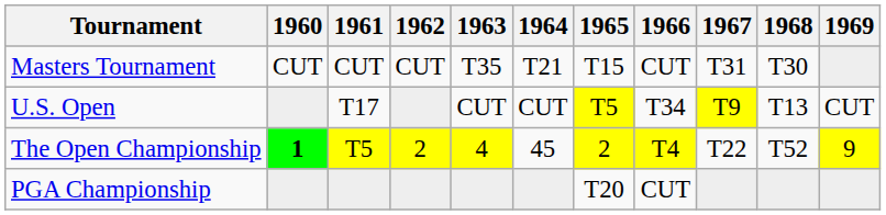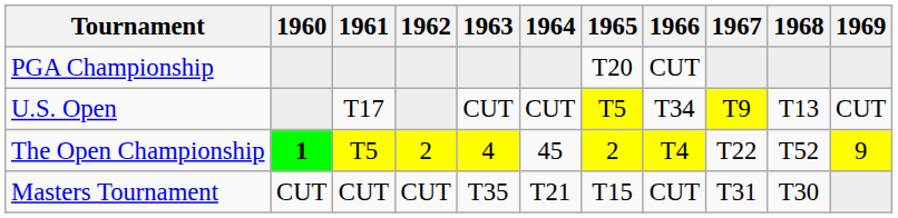 <table class="wikitable" style="font-size:95%;text-align:center;">
 <tr>
 <th>Tournament</th>
 <th>1960</th>
 <th>1961</th>
 <th>1962</th>
 <th>1963</th>
 <th>1964</th>
 <th>1965</th>
 <th>1966</th>
 <th>1967</th>
 <th>1968</th>
 <th>1969</th>
 </tr>
 <tr>
-<td align=left><a href='#'>Masters Tournament</a></td>
+<td align=left><a href='#'>PGA Championship</a></td>
+<td style="background:#eeeeee;"></td>
+<td style="background:#eeeeee;"></td>
+<td style="background:#eeeeee;"></td>
+<td style="background:#eeeeee;"></td>
+<td style="background:#eeeeee;"></td>
+<td>T20</td>
 <td>CUT</td>
-<td>CUT</td>
-<td>CUT</td>
-<td>T35</td>
-<td>T21</td>
-<td>T15</td>
-<td>CUT</td>
-<td>T31</td>
-<td>T30</td>
+<td style="background:#eeeeee;"></td>
+<td style="background:#eeeeee;"></td>
 <td style="background:#eeeeee;"></td>
 </tr>
 <tr>
 <td align=left><a href='#'>U.S. Open</a></td>
 <td style="background:#eeeeee;"></td>
 <td>T17</td>
 <td style="background:#eeeeee;"></td>
 <td>CUT</td>
 <td>CUT</td>
 <td style="background:yellow;">T5</td>
 <td>T34</td>
 <td style="background:yellow;">T9</td>
 <td>T13</td>
 <td>CUT</td>
 </tr>
 <tr>
 <td align=left><a href='#'>The Open Championship</a></td>
 <td style="background:lime;"><strong>1</strong></td>
 <td style="background:yellow;">T5</td>
 <td style="background:yellow;">2</td>
 <td style="background:yellow;">4</td>
 <td>45</td>
 <td style="background:yellow;">2</td>
 <td style="background:yellow;">T4</td>
 <td>T22</td>
 <td>T52</td>
 <td style="background:yellow;">9</td>
 </tr>
 <tr>
-<td align=left><a href='#'>PGA Championship</a></td>
-<td style="background:#eeeeee;"></td>
-<td style="background:#eeeeee;"></td>
-<td style="background:#eeeeee;"></td>
-<td style="background:#eeeeee;"></td>
-<td style="background:#eeeeee;"></td>
-<td>T20</td>
+<td align=left><a href='#'>Masters Tournament</a></td>
 <td>CUT</td>
-<td style="background:#eeeeee;"></td>
-<td style="background:#eeeeee;"></td>
+<td>CUT</td>
+<td>CUT</td>
+<td>T35</td>
+<td>T21</td>
+<td>T15</td>
+<td>CUT</td>
+<td>T31</td>
+<td>T30</td>
 <td style="background:#eeeeee;"></td>
 </tr>
 </table>
